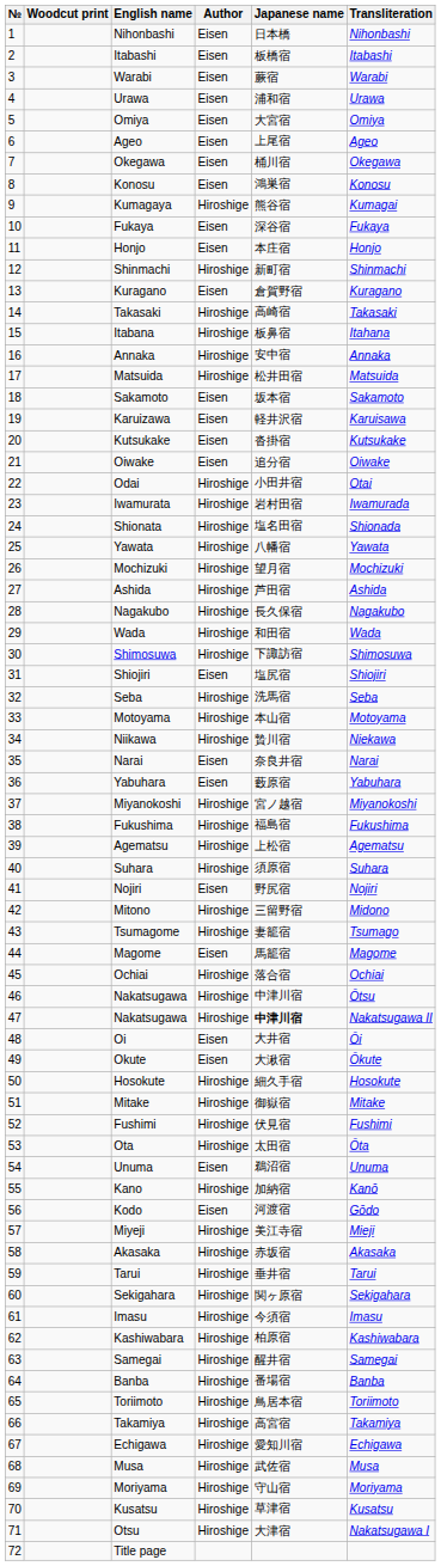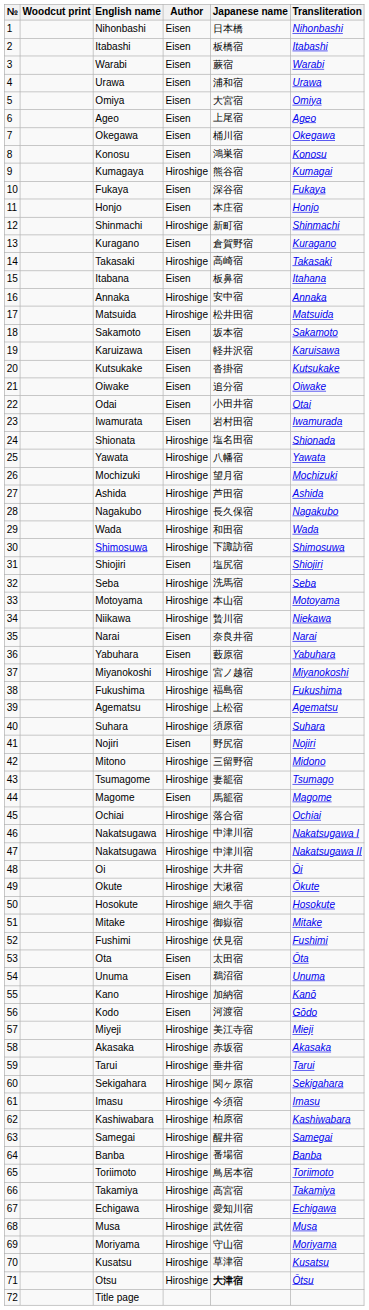 <table class="wikitable centre">
 <tr>
 <th>№</th>
 <th>Woodcut print</th>
 <th>English name</th>
 <th>Author</th>
 <th>Japanese name</th>
 <th>Transliteration</th>
 </tr>
 <tr>
 <td>1</td>
 <td></td>
 <td>Nihonbashi</td>
 <td>Eisen</td>
 <td>日本橋</td>
 <td><em><a href='#'>Nihonbashi</a></em></td>
 </tr>
 <tr>
 <td>2</td>
 <td></td>
 <td>Itabashi</td>
 <td>Eisen</td>
 <td>板橋宿</td>
 <td><em><a href='#'>Itabashi</a></em></td>
 </tr>
 <tr>
 <td>3</td>
 <td></td>
 <td>Warabi</td>
 <td>Eisen</td>
 <td>蕨宿</td>
 <td><em><a href='#'>Warabi</a></em></td>
 </tr>
 <tr>
 <td>4</td>
 <td></td>
 <td>Urawa</td>
 <td>Eisen</td>
 <td>浦和宿</td>
 <td><em><a href='#'>Urawa</a></em></td>
 </tr>
 <tr>
 <td>5</td>
 <td></td>
 <td>Omiya</td>
 <td>Eisen</td>
 <td>大宮宿</td>
 <td><em><a href='#'>Omiya</a></em></td>
 </tr>
 <tr>
 <td>6</td>
 <td></td>
 <td>Ageo</td>
 <td>Eisen</td>
 <td>上尾宿</td>
 <td><em><a href='#'>Ageo</a></em></td>
 </tr>
 <tr>
 <td>7</td>
 <td></td>
 <td>Okegawa</td>
 <td>Eisen</td>
 <td>桶川宿</td>
 <td><em><a href='#'>Okegawa</a></em></td>
 </tr>
 <tr>
 <td>8</td>
 <td></td>
 <td>Konosu</td>
 <td>Eisen</td>
 <td>鴻巣宿</td>
 <td><em><a href='#'>Konosu</a></em></td>
 </tr>
 <tr>
 <td>9</td>
 <td></td>
 <td>Kumagaya</td>
 <td>Hiroshige</td>
 <td>熊谷宿</td>
 <td><em><a href='#'>Kumagai</a></em></td>
 </tr>
 <tr>
 <td>10</td>
 <td></td>
 <td>Fukaya</td>
 <td>Eisen</td>
 <td>深谷宿</td>
 <td><em><a href='#'>Fukaya</a></em></td>
 </tr>
 <tr>
 <td>11</td>
 <td></td>
 <td>Honjo</td>
 <td>Eisen</td>
 <td>本庄宿</td>
 <td><em><a href='#'>Honjo</a></em></td>
 </tr>
 <tr>
 <td>12</td>
 <td></td>
 <td>Shinmachi</td>
 <td>Hiroshige</td>
 <td>新町宿</td>
 <td><em><a href='#'>Shinmachi</a></em></td>
 </tr>
 <tr>
 <td>13</td>
 <td></td>
 <td>Kuragano</td>
 <td>Eisen</td>
 <td>倉賀野宿</td>
 <td><em><a href='#'>Kuragano</a></em></td>
 </tr>
 <tr>
 <td>14</td>
 <td></td>
 <td>Takasaki</td>
 <td>Hiroshige</td>
 <td>高崎宿</td>
 <td><em><a href='#'>Takasaki</a></em></td>
 </tr>
 <tr>
 <td>15</td>
 <td></td>
 <td>Itabana</td>
-<td>Hiroshige</td>
+<td>Eisen</td>
 <td>板鼻宿</td>
 <td><em><a href='#'>Itahana</a></em></td>
 </tr>
 <tr>
 <td>16</td>
 <td></td>
 <td>Annaka</td>
 <td>Hiroshige</td>
 <td>安中宿</td>
 <td><em><a href='#'>Annaka</a></em></td>
 </tr>
 <tr>
 <td>17</td>
 <td></td>
 <td>Matsuida</td>
 <td>Hiroshige</td>
 <td>松井田宿</td>
 <td><em><a href='#'>Matsuida</a></em></td>
 </tr>
 <tr>
 <td>18</td>
 <td></td>
 <td>Sakamoto</td>
 <td>Eisen</td>
 <td>坂本宿</td>
 <td><em><a href='#'>Sakamoto</a></em></td>
 </tr>
 <tr>
 <td>19</td>
 <td></td>
 <td>Karuizawa</td>
 <td>Eisen</td>
 <td>軽井沢宿</td>
 <td><em><a href='#'>Karuisawa</a></em></td>
 </tr>
 <tr>
 <td>20</td>
 <td></td>
 <td>Kutsukake</td>
 <td>Eisen</td>
 <td>沓掛宿</td>
 <td><em><a href='#'>Kutsukake</a></em></td>
 </tr>
 <tr>
 <td>21</td>
 <td></td>
 <td>Oiwake</td>
 <td>Eisen</td>
 <td>追分宿</td>
 <td><em><a href='#'>Oiwake</a></em></td>
 </tr>
 <tr>
 <td>22</td>
 <td></td>
 <td>Odai</td>
-<td>Hiroshige</td>
+<td>Eisen</td>
 <td>小田井宿</td>
 <td><em><a href='#'>Otai</a></em></td>
 </tr>
 <tr>
 <td>23</td>
 <td></td>
 <td>Iwamurata</td>
-<td>Hiroshige</td>
+<td>Eisen</td>
 <td>岩村田宿</td>
 <td><em><a href='#'>Iwamurada</a></em></td>
 </tr>
 <tr>
 <td>24</td>
 <td></td>
 <td>Shionata</td>
 <td>Hiroshige</td>
 <td>塩名田宿</td>
 <td><em><a href='#'>Shionada</a></em></td>
 </tr>
 <tr>
 <td>25</td>
 <td></td>
 <td>Yawata</td>
 <td>Hiroshige</td>
 <td>八幡宿</td>
 <td><em><a href='#'>Yawata</a></em></td>
 </tr>
 <tr>
 <td>26</td>
 <td></td>
 <td>Mochizuki</td>
 <td>Hiroshige</td>
 <td>望月宿</td>
 <td><em><a href='#'>Mochizuki</a></em></td>
 </tr>
 <tr>
 <td>27</td>
 <td></td>
 <td>Ashida</td>
 <td>Hiroshige</td>
 <td>芦田宿</td>
 <td><em><a href='#'>Ashida</a></em></td>
 </tr>
 <tr>
 <td>28</td>
 <td></td>
 <td>Nagakubo</td>
 <td>Hiroshige</td>
 <td>長久保宿</td>
 <td><em><a href='#'>Nagakubo</a></em></td>
 </tr>
 <tr>
 <td>29</td>
 <td></td>
 <td>Wada</td>
 <td>Hiroshige</td>
 <td>和田宿</td>
 <td><em><a href='#'>Wada</a></em></td>
 </tr>
 <tr>
 <td>30</td>
 <td></td>
 <td><a href='#'>Shimosuwa</a></td>
 <td>Hiroshige</td>
 <td>下諏訪宿</td>
 <td><em><a href='#'>Shimosuwa</a></em></td>
 </tr>
 <tr>
 <td>31</td>
 <td></td>
 <td>Shiojiri</td>
 <td>Eisen</td>
 <td>塩尻宿</td>
 <td><em><a href='#'>Shiojiri</a></em></td>
 </tr>
 <tr>
 <td>32</td>
 <td></td>
 <td>Seba</td>
 <td>Hiroshige</td>
 <td>洗馬宿</td>
 <td><em><a href='#'>Seba</a></em></td>
 </tr>
 <tr>
 <td>33</td>
 <td></td>
 <td>Motoyama</td>
 <td>Hiroshige</td>
 <td>本山宿</td>
 <td><em><a href='#'>Motoyama</a></em></td>
 </tr>
 <tr>
 <td>34</td>
 <td></td>
 <td>Niikawa</td>
 <td>Hiroshige</td>
 <td>贄川宿</td>
 <td><em><a href='#'>Niekawa</a></em></td>
 </tr>
 <tr>
 <td>35</td>
 <td></td>
 <td>Narai</td>
 <td>Eisen</td>
 <td>奈良井宿</td>
 <td><em><a href='#'>Narai</a></em></td>
 </tr>
 <tr>
 <td>36</td>
 <td></td>
 <td>Yabuhara</td>
 <td>Eisen</td>
 <td>藪原宿</td>
 <td><em><a href='#'>Yabuhara</a></em></td>
 </tr>
 <tr>
 <td>37</td>
 <td></td>
 <td>Miyanokoshi</td>
 <td>Hiroshige</td>
 <td>宮ノ越宿</td>
 <td><em><a href='#'>Miyanokoshi</a></em></td>
 </tr>
 <tr>
 <td>38</td>
 <td></td>
 <td>Fukushima</td>
 <td>Hiroshige</td>
 <td>福島宿</td>
 <td><em><a href='#'>Fukushima</a></em></td>
 </tr>
 <tr>
 <td>39</td>
 <td></td>
 <td>Agematsu</td>
 <td>Hiroshige</td>
 <td>上松宿</td>
 <td><em><a href='#'>Agematsu</a></em></td>
 </tr>
 <tr>
 <td>40</td>
 <td></td>
 <td>Suhara</td>
 <td>Hiroshige</td>
 <td>須原宿</td>
 <td><em><a href='#'>Suhara</a></em></td>
 </tr>
 <tr>
 <td>41</td>
 <td></td>
 <td>Nojiri</td>
 <td>Eisen</td>
 <td>野尻宿</td>
 <td><em><a href='#'>Nojiri</a></em></td>
 </tr>
 <tr>
 <td>42</td>
 <td></td>
 <td>Mitono</td>
 <td>Hiroshige</td>
 <td>三留野宿</td>
 <td><em><a href='#'>Midono</a></em></td>
 </tr>
 <tr>
 <td>43</td>
 <td></td>
 <td>Tsumagome</td>
 <td>Hiroshige</td>
 <td>妻籠宿</td>
 <td><em><a href='#'>Tsumago</a></em></td>
 </tr>
 <tr>
 <td>44</td>
 <td></td>
 <td>Magome</td>
 <td>Eisen</td>
 <td>馬籠宿</td>
 <td><em><a href='#'>Magome</a></em></td>
 </tr>
 <tr>
 <td>45</td>
 <td></td>
 <td>Ochiai</td>
 <td>Hiroshige</td>
 <td>落合宿</td>
 <td><em><a href='#'>Ochiai</a></em></td>
 </tr>
 <tr>
 <td>46</td>
 <td></td>
 <td>Nakatsugawa</td>
 <td>Hiroshige</td>
 <td>中津川宿</td>
-<td><em><a href='#'>Ōtsu</a></em></td>
+<td><em><a href='#'>Nakatsugawa I</a></em></td>
 </tr>
 <tr>
 <td>47</td>
 <td></td>
 <td>Nakatsugawa</td>
 <td>Hiroshige</td>
-<td><strong>中津川宿</strong></td>
+<td>中津川宿</td>
 <td><em><a href='#'>Nakatsugawa II</a></em></td>
 </tr>
 <tr>
 <td>48</td>
 <td></td>
 <td>Oi</td>
-<td>Eisen</td>
+<td>Hiroshige</td>
 <td>大井宿</td>
 <td><em><a href='#'>Ōi</a></em></td>
 </tr>
 <tr>
 <td>49</td>
 <td></td>
 <td>Okute</td>
-<td>Eisen</td>
+<td>Hiroshige</td>
 <td>大湫宿</td>
 <td><em><a href='#'>Ōkute</a></em></td>
 </tr>
 <tr>
 <td>50</td>
 <td></td>
 <td>Hosokute</td>
 <td>Hiroshige</td>
 <td>細久手宿</td>
 <td><em><a href='#'>Hosokute</a></em></td>
 </tr>
 <tr>
 <td>51</td>
 <td></td>
 <td>Mitake</td>
 <td>Hiroshige</td>
 <td>御嶽宿</td>
 <td><em><a href='#'>Mitake</a></em></td>
 </tr>
 <tr>
 <td>52</td>
 <td></td>
 <td>Fushimi</td>
 <td>Hiroshige</td>
 <td>伏見宿</td>
 <td><em><a href='#'>Fushimi</a></em></td>
 </tr>
 <tr>
 <td>53</td>
 <td></td>
 <td>Ota</td>
-<td>Hiroshige</td>
+<td>Eisen</td>
 <td>太田宿</td>
 <td><em><a href='#'>Ōta</a></em></td>
 </tr>
 <tr>
 <td>54</td>
 <td></td>
 <td>Unuma</td>
 <td>Eisen</td>
 <td>鵜沼宿</td>
 <td><em><a href='#'>Unuma</a></em></td>
 </tr>
 <tr>
 <td>55</td>
 <td></td>
 <td>Kano</td>
 <td>Hiroshige</td>
 <td>加納宿</td>
 <td><em><a href='#'>Kanō</a></em></td>
 </tr>
 <tr>
 <td>56</td>
 <td></td>
 <td>Kodo</td>
 <td>Eisen</td>
 <td>河渡宿</td>
 <td><em><a href='#'>Gōdo</a></em></td>
 </tr>
 <tr>
 <td>57</td>
 <td></td>
 <td>Miyeji</td>
 <td>Hiroshige</td>
 <td>美江寺宿</td>
 <td><em><a href='#'>Mieji</a></em></td>
 </tr>
 <tr>
 <td>58</td>
 <td></td>
 <td>Akasaka</td>
 <td>Hiroshige</td>
 <td>赤坂宿</td>
 <td><em><a href='#'>Akasaka</a></em></td>
 </tr>
 <tr>
 <td>59</td>
 <td></td>
 <td>Tarui</td>
 <td>Hiroshige</td>
 <td>垂井宿</td>
 <td><em><a href='#'>Tarui</a></em></td>
 </tr>
 <tr>
 <td>60</td>
 <td></td>
 <td>Sekigahara</td>
 <td>Hiroshige</td>
 <td>関ヶ原宿</td>
 <td><em><a href='#'>Sekigahara</a></em></td>
 </tr>
 <tr>
 <td>61</td>
 <td></td>
 <td>Imasu</td>
 <td>Hiroshige</td>
 <td>今須宿</td>
 <td><em><a href='#'>Imasu</a></em></td>
 </tr>
 <tr>
 <td>62</td>
 <td></td>
 <td>Kashiwabara</td>
 <td>Hiroshige</td>
 <td>柏原宿</td>
 <td><em><a href='#'>Kashiwabara</a></em></td>
 </tr>
 <tr>
 <td>63</td>
 <td></td>
 <td>Samegai</td>
 <td>Hiroshige</td>
 <td>醒井宿</td>
 <td><em><a href='#'>Samegai</a></em></td>
 </tr>
 <tr>
 <td>64</td>
 <td></td>
 <td>Banba</td>
 <td>Hiroshige</td>
 <td>番場宿</td>
 <td><em><a href='#'>Banba</a></em></td>
 </tr>
 <tr>
 <td>65</td>
 <td></td>
 <td>Toriimoto</td>
 <td>Hiroshige</td>
 <td>鳥居本宿</td>
 <td><em><a href='#'>Toriimoto</a></em></td>
 </tr>
 <tr>
 <td>66</td>
 <td></td>
 <td>Takamiya</td>
 <td>Hiroshige</td>
 <td>高宮宿</td>
 <td><em><a href='#'>Takamiya</a></em></td>
 </tr>
 <tr>
 <td>67</td>
 <td></td>
 <td>Echigawa</td>
 <td>Hiroshige</td>
 <td>愛知川宿</td>
 <td><em><a href='#'>Echigawa</a></em></td>
 </tr>
 <tr>
 <td>68</td>
 <td></td>
 <td>Musa</td>
 <td>Hiroshige</td>
 <td>武佐宿</td>
 <td><em><a href='#'>Musa</a></em></td>
 </tr>
 <tr>
 <td>69</td>
 <td></td>
 <td>Moriyama</td>
 <td>Hiroshige</td>
 <td>守山宿</td>
 <td><em><a href='#'>Moriyama</a></em></td>
 </tr>
 <tr>
 <td>70</td>
 <td></td>
 <td>Kusatsu</td>
 <td>Hiroshige</td>
 <td>草津宿</td>
 <td><em><a href='#'>Kusatsu</a></em></td>
 </tr>
 <tr>
 <td>71</td>
 <td></td>
 <td>Otsu</td>
 <td>Hiroshige</td>
-<td>大津宿</td>
-<td><em><a href='#'>Nakatsugawa I</a></em></td>
+<td><strong>大津宿</strong></td>
+<td><em><a href='#'>Ōtsu</a></em></td>
 </tr>
 <tr>
 <td>72</td>
 <td></td>
 <td>Title page</td>
 <td></td>
 <td></td>
 <td></td>
 </tr>
 </table>
